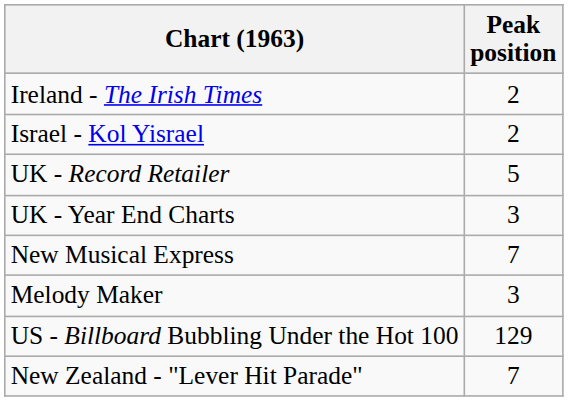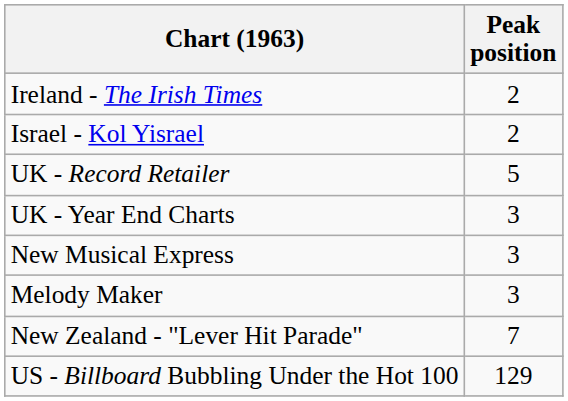 <table class="wikitable sortable">
 <tr>
 <th align="left">Chart (1963)</th>
 <th style="text-align:center;">Peak<br>position</th>
 </tr>
 <tr>
 <td align="left">Ireland - <em><a href='#'>The Irish Times</a></em></td>
 <td style="text-align:center;">2</td>
 </tr>
 <tr>
 <td align="left">Israel - <a href='#'>Kol Yisrael</a></td>
 <td style="text-align:center;">2</td>
 </tr>
 <tr>
 <td align="left">UK - <em>Record Retailer</em></td>
 <td style="text-align:center;">5</td>
 </tr>
 <tr>
 <td align="left">UK - Year End Charts</td>
 <td style="text-align:center;">3</td>
 </tr>
 <tr>
 <td align="left">New Musical Express</td>
-<td style="text-align:center;">7</td>
+<td style="text-align:center;">3</td>
 </tr>
 <tr>
 <td align="left">Melody Maker</td>
 <td style="text-align:center;">3</td>
 </tr>
 <tr>
+<td align="left">New Zealand - "Lever Hit Parade"</td>
+<td style="text-align:center;">7</td>
+</tr>
+<tr>
 <td align="left">US - <em>Billboard</em> Bubbling Under the Hot 100</td>
 <td style="text-align:center;">129</td>
 </tr>
-<tr>
-<td align="left">New Zealand - "Lever Hit Parade"</td>
-<td style="text-align:center;">7</td>
-</tr>
 </table>
